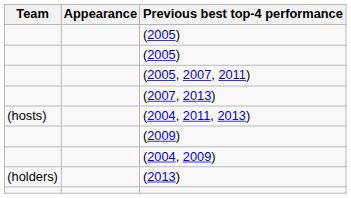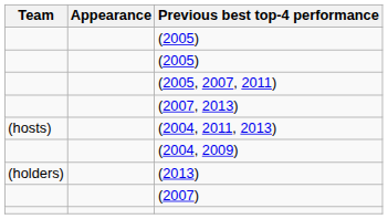 <table class="wikitable sortable" style="text-align: left;">
 <tr>
 <th>Team</th>
 <th>Appearance</th>
 <th>Previous best top-4 performance</th>
 </tr>
 <tr>
 <td></td>
 <td></td>
 <td> (<a href='#'>2005</a>)</td>
 </tr>
 <tr>
 <td></td>
 <td></td>
 <td> (<a href='#'>2005</a>)</td>
 </tr>
 <tr>
 <td></td>
 <td></td>
 <td> (<a href='#'>2005</a>, <a href='#'>2007</a>, <a href='#'>2011</a>)</td>
 </tr>
 <tr>
 <td></td>
 <td></td>
 <td> (<a href='#'>2007</a>, <a href='#'>2013</a>)</td>
 </tr>
 <tr>
 <td> (hosts)</td>
 <td></td>
 <td> (<a href='#'>2004</a>, <a href='#'>2011</a>, <a href='#'>2013</a>)</td>
 </tr>
 <tr>
 <td></td>
 <td></td>
-<td> (<a href='#'>2009</a>)</td>
-</tr>
-<tr>
-<td></td>
-<td></td>
 <td> (<a href='#'>2004</a>, <a href='#'>2009</a>)</td>
 </tr>
 <tr>
 <td> (holders)</td>
 <td></td>
 <td> (<a href='#'>2013</a>)</td>
 </tr>
 <tr>
 <td></td>
 <td></td>
+<td> (<a href='#'>2007</a>)</td>
+</tr>
+<tr>
+<td></td>
+<td></td>
 <td></td>
 </tr>
 </table>
